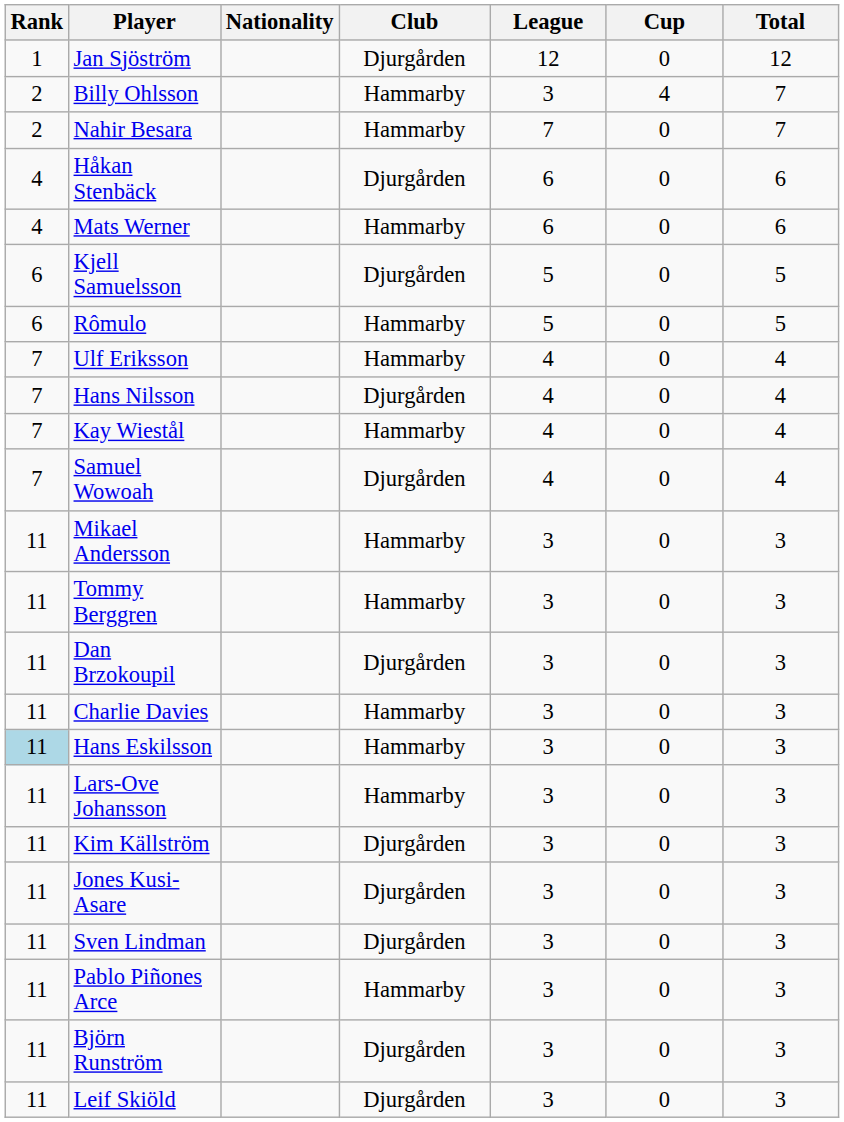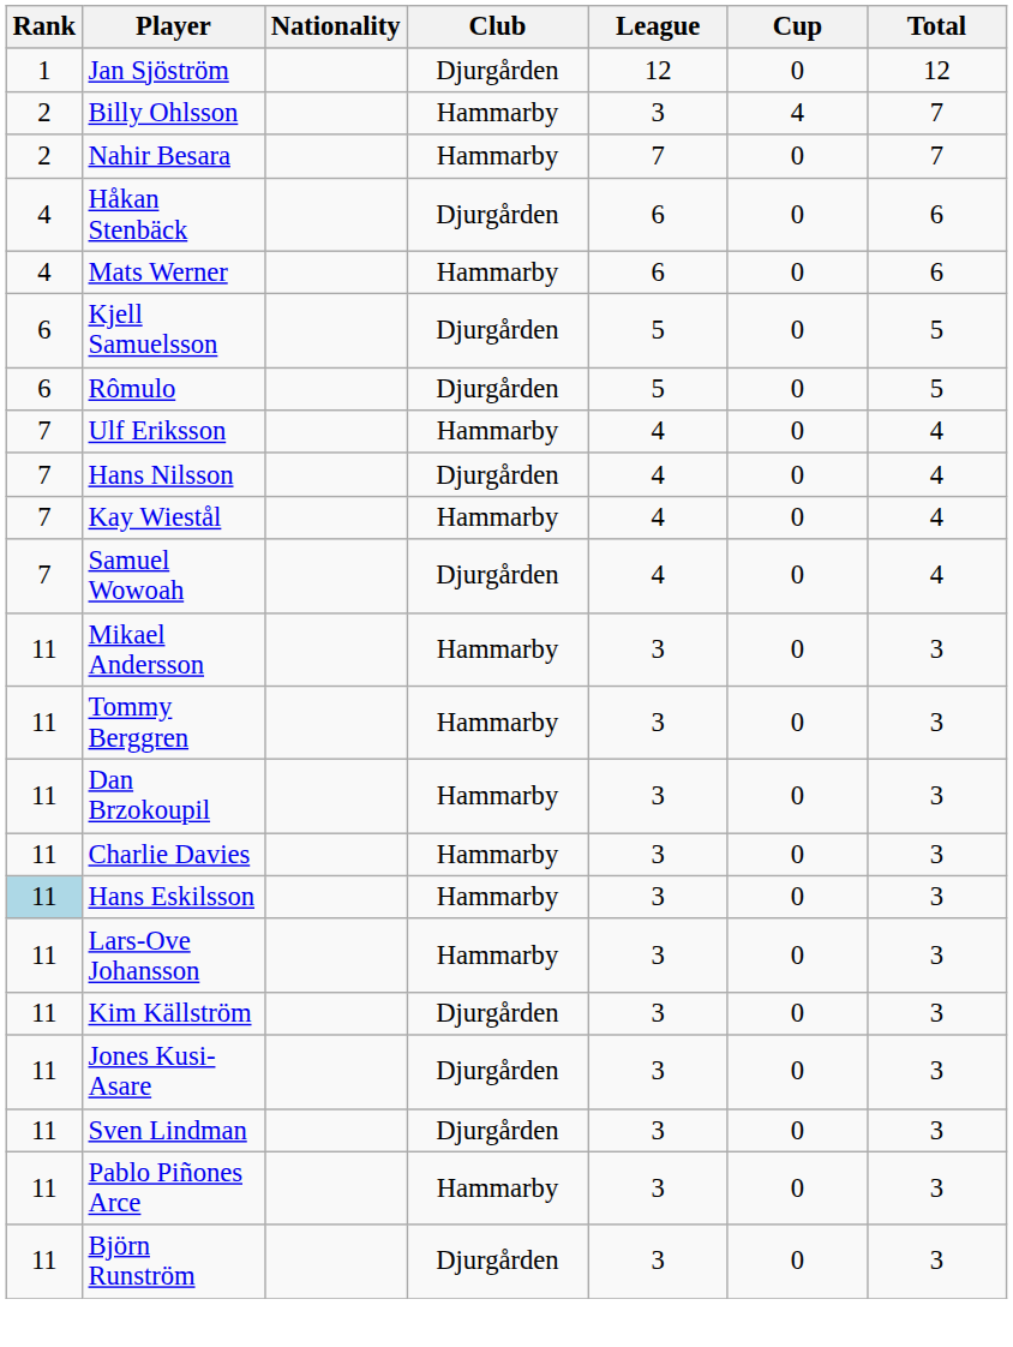 <table class="wikitable sortable" style="text-align:center;margin-left:1em">
 <tr>
 <th>Rank</th>
 <th>Player</th>
 <th>Nationality</th>
 <th style="width:100px;">Club</th>
 <th width=75>League</th>
 <th width=75>Cup</th>
 <th width=75>Total</th>
 </tr>
 <tr>
 <td>1</td>
 <td style="text-align:left;"><a href='#'>Jan Sjöström</a></td>
 <td style="text-align:left;"></td>
 <td>Djurgården</td>
 <td>12</td>
 <td>0</td>
 <td>12</td>
 </tr>
 <tr>
 <td>2</td>
 <td style="text-align:left;"><a href='#'>Billy Ohlsson</a></td>
 <td style="text-align:left;"></td>
 <td>Hammarby</td>
 <td>3</td>
 <td>4</td>
 <td>7</td>
 </tr>
 <tr>
 <td>2</td>
 <td style="text-align:left;"><a href='#'>Nahir Besara</a></td>
 <td style="text-align:left;"></td>
 <td>Hammarby</td>
 <td>7</td>
 <td>0</td>
 <td>7</td>
 </tr>
 <tr>
 <td>4</td>
 <td style="text-align:left;"><a href='#'>Håkan Stenbäck</a></td>
 <td style="text-align:left;"></td>
 <td>Djurgården</td>
 <td>6</td>
 <td>0</td>
 <td>6</td>
 </tr>
 <tr>
 <td>4</td>
 <td style="text-align:left;"><a href='#'>Mats Werner</a></td>
 <td style="text-align:left;"></td>
 <td>Hammarby</td>
 <td>6</td>
 <td>0</td>
 <td>6</td>
 </tr>
 <tr>
 <td>6</td>
 <td style="text-align:left;"><a href='#'>Kjell Samuelsson</a></td>
 <td style="text-align:left;"></td>
 <td>Djurgården</td>
 <td>5</td>
 <td>0</td>
 <td>5</td>
 </tr>
 <tr>
 <td>6</td>
 <td style="text-align:left;"><a href='#'>Rômulo</a></td>
 <td style="text-align:left;"></td>
-<td>Hammarby</td>
+<td>Djurgården</td>
 <td>5</td>
 <td>0</td>
 <td>5</td>
 </tr>
 <tr>
 <td>7</td>
 <td style="text-align:left;"><a href='#'>Ulf Eriksson</a></td>
 <td style="text-align:left;"></td>
 <td>Hammarby</td>
 <td>4</td>
 <td>0</td>
 <td>4</td>
 </tr>
 <tr>
 <td>7</td>
 <td style="text-align:left;"><a href='#'>Hans Nilsson</a></td>
 <td style="text-align:left;"></td>
 <td>Djurgården</td>
 <td>4</td>
 <td>0</td>
 <td>4</td>
 </tr>
 <tr>
 <td>7</td>
 <td style="text-align:left;"><a href='#'>Kay Wiestål</a></td>
 <td style="text-align:left;"></td>
 <td>Hammarby</td>
 <td>4</td>
 <td>0</td>
 <td>4</td>
 </tr>
 <tr>
 <td>7</td>
 <td style="text-align:left;"><a href='#'>Samuel Wowoah</a></td>
 <td style="text-align:left;"></td>
 <td>Djurgården</td>
 <td>4</td>
 <td>0</td>
 <td>4</td>
 </tr>
 <tr>
 <td>11</td>
 <td style="text-align:left;"><a href='#'>Mikael Andersson</a></td>
 <td style="text-align:left;"></td>
 <td>Hammarby</td>
 <td>3</td>
 <td>0</td>
 <td>3</td>
 </tr>
 <tr>
 <td>11</td>
 <td style="text-align:left;"><a href='#'>Tommy Berggren</a></td>
 <td style="text-align:left;"></td>
 <td>Hammarby</td>
 <td>3</td>
 <td>0</td>
 <td>3</td>
 </tr>
 <tr>
 <td>11</td>
 <td style="text-align:left;"><a href='#'>Dan Brzokoupil</a></td>
 <td style="text-align:left;"></td>
-<td>Djurgården</td>
+<td>Hammarby</td>
 <td>3</td>
 <td>0</td>
 <td>3</td>
 </tr>
 <tr>
 <td>11</td>
 <td style="text-align:left;"><a href='#'>Charlie Davies</a></td>
 <td style="text-align:left;"></td>
 <td>Hammarby</td>
 <td>3</td>
 <td>0</td>
 <td>3</td>
 </tr>
 <tr>
 <td style="background: lightblue;">11</td>
 <td style="text-align:left;"><a href='#'>Hans Eskilsson</a></td>
 <td style="text-align:left;"></td>
 <td>Hammarby</td>
 <td>3</td>
 <td>0</td>
 <td>3</td>
 </tr>
 <tr>
 <td>11</td>
 <td style="text-align:left;"><a href='#'>Lars-Ove Johansson</a></td>
 <td style="text-align:left;"></td>
 <td>Hammarby</td>
 <td>3</td>
 <td>0</td>
 <td>3</td>
 </tr>
 <tr>
 <td>11</td>
 <td style="text-align:left;"><a href='#'>Kim Källström</a></td>
 <td style="text-align:left;"></td>
 <td>Djurgården</td>
 <td>3</td>
 <td>0</td>
 <td>3</td>
 </tr>
 <tr>
 <td>11</td>
 <td style="text-align:left;"><a href='#'>Jones Kusi-Asare</a></td>
 <td style="text-align:left;"></td>
 <td>Djurgården</td>
 <td>3</td>
 <td>0</td>
 <td>3</td>
 </tr>
 <tr>
 <td>11</td>
 <td style="text-align:left;"><a href='#'>Sven Lindman</a></td>
 <td style="text-align:left;"></td>
 <td>Djurgården</td>
 <td>3</td>
 <td>0</td>
 <td>3</td>
 </tr>
 <tr>
 <td>11</td>
 <td style="text-align:left;"><a href='#'>Pablo Piñones Arce</a></td>
 <td style="text-align:left;"></td>
 <td>Hammarby</td>
 <td>3</td>
 <td>0</td>
 <td>3</td>
 </tr>
 <tr>
 <td>11</td>
 <td style="text-align:left;"><a href='#'>Björn Runström</a></td>
 <td style="text-align:left;"></td>
 <td>Djurgården</td>
 <td>3</td>
 <td>0</td>
 <td>3</td>
 </tr>
-<tr>
-<td>11</td>
-<td style="text-align:left;"><a href='#'>Leif Skiöld</a></td>
-<td style="text-align:left;"></td>
-<td>Djurgården</td>
-<td>3</td>
-<td>0</td>
-<td>3</td>
-</tr>
 </table>
